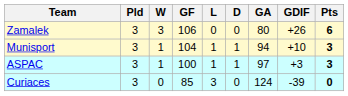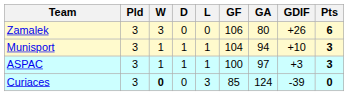 <table class=wikitable style="text-align:center" width=500>
 <tr>
 <th width=25%>Team</th>
 <th width=5%>Pld</th>
 <th width=5%>W</th>
+<th width=5%>D</th>
+<th width=5%>L</th>
 <th width=5%>GF</th>
-<th width=5%>L</th>
-<th width=5%>D</th>
 <th width=5%>GA</th>
 <th width=5%>GDIF</th>
 <th width=5%>Pts</th>
 </tr>
 <tr bgcolor=#fffacd>
 <td align="left"> <a href='#'>Zamalek</a></td>
 <td>3</td>
 <td>3</td>
-<td>106</td>
 <td>0</td>
 <td>0</td>
+<td>106</td>
 <td>80</td>
 <td>+26</td>
 <td><strong>6</strong></td>
 </tr>
 <tr bgcolor=#fffacd>
 <td align="left"> <a href='#'>Munisport</a></td>
 <td>3</td>
 <td>1</td>
-<td>104</td>
 <td>1</td>
 <td>1</td>
+<td>104</td>
 <td>94</td>
 <td>+10</td>
 <td><strong>3</strong></td>
 </tr>
 <tr bgcolor=#ccffff>
 <td align="left"> <a href='#'>ASPAC</a></td>
 <td>3</td>
 <td>1</td>
-<td>100</td>
 <td>1</td>
 <td>1</td>
+<td>100</td>
 <td>97</td>
 <td>+3</td>
 <td><strong>3</strong></td>
 </tr>
 <tr bgcolor=#ccffff>
 <td align="left"> <a href='#'>Curiaces</a></td>
 <td>3</td>
+<td><strong>0</strong></td>
 <td>0</td>
+<td>3</td>
 <td>85</td>
-<td>3</td>
-<td>0</td>
 <td>124</td>
 <td>-39</td>
 <td><strong>0</strong></td>
 </tr>
 </table>
